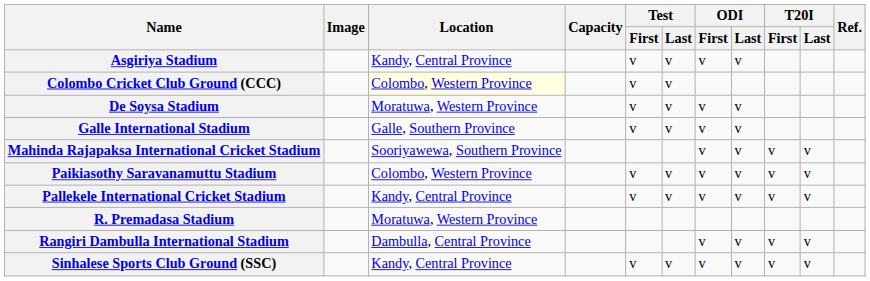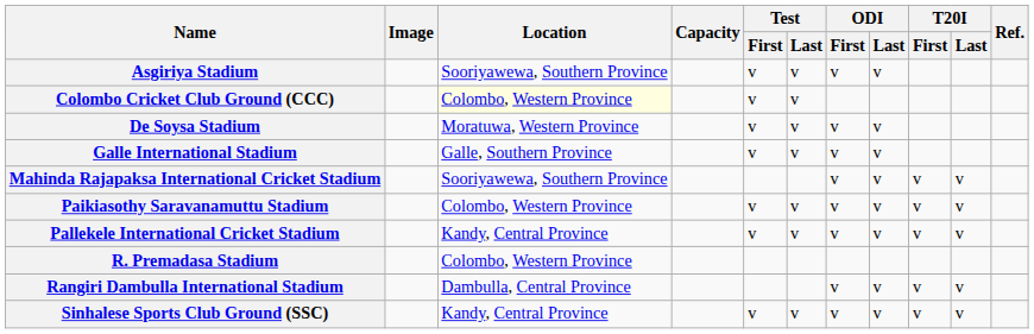 <table class="wikitable hover-highlight">
 <tr>
 <th rowspan="2">Name</th>
 <th rowspan="2" class=unsortable>Image</th>
 <th rowspan="2">Location</th>
 <th rowspan="2">Capacity</th>
 <th colspan="2">Test</th>
 <th colspan="2">ODI</th>
 <th colspan="2">T20I</th>
 <th class=unsortable rowspan="2">Ref.</th>
 </tr>
 <tr>
 <th>First</th>
 <th>Last</th>
 <th>First</th>
 <th>Last</th>
 <th>First</th>
 <th>Last</th>
 </tr>
 <tr>
 <th><a href='#'>Asgiriya Stadium</a></th>
 <td></td>
-<td><a href='#'>Kandy</a>, <a href='#'>Central Province</a></td>
+<td><a href='#'>Sooriyawewa</a>, <a href='#'>Southern Province</a></td>
 <td></td>
 <td> v  <br> <small></small></td>
 <td> v  <br> <small></small></td>
 <td> v  <br> <small></small></td>
 <td> v  <br> <small></small></td>
 <td></td>
 <td></td>
 <td></td>
 </tr>
 <tr>
 <th><a href='#'>Colombo Cricket Club Ground</a> (CCC)</th>
 <td></td>
 <td style="background: lightyellow;"><a href='#'>Colombo</a>, <a href='#'>Western Province</a></td>
 <td></td>
 <td> v  <br> <small></small></td>
 <td> v  <br> <small></small></td>
 <td></td>
 <td></td>
 <td></td>
 <td></td>
 <td></td>
 </tr>
 <tr>
 <th><a href='#'>De Soysa Stadium</a></th>
 <td></td>
 <td><a href='#'>Moratuwa</a>, <a href='#'>Western Province</a></td>
 <td></td>
 <td> v  <br> <small></small></td>
 <td> v  <br> <small></small></td>
 <td> v  <br> <small></small></td>
 <td> v  <br> <small></small></td>
 <td></td>
 <td></td>
 <td></td>
 </tr>
 <tr>
 <th><a href='#'>Galle International Stadium</a></th>
 <td></td>
 <td><a href='#'>Galle</a>, <a href='#'>Southern Province</a></td>
 <td></td>
 <td> v  <br> <small></small></td>
 <td> v  <br> <small></small></td>
 <td> v  <br> <small></small></td>
 <td> v  <br> <small></small></td>
 <td></td>
 <td></td>
 <td></td>
 </tr>
 <tr>
 <th><a href='#'>Mahinda Rajapaksa International Cricket Stadium</a></th>
 <td></td>
 <td><a href='#'>Sooriyawewa</a>, <a href='#'>Southern Province</a></td>
 <td></td>
 <td></td>
 <td></td>
 <td> v  <br> <small></small></td>
 <td> v  <br> <small></small></td>
 <td> v  <br> <small></small></td>
 <td> v  <br> <small></small></td>
 <td></td>
 </tr>
 <tr>
 <th><a href='#'>Paikiasothy Saravanamuttu Stadium</a></th>
 <td></td>
 <td><a href='#'>Colombo</a>, <a href='#'>Western Province</a></td>
 <td></td>
 <td> v  <br> <small></small></td>
 <td> v  <br> <small></small></td>
 <td> v  <br> <small></small></td>
 <td> v  <br> <small></small></td>
 <td> v  <br> <small></small></td>
 <td> v  <br> <small></small></td>
 <td></td>
 </tr>
 <tr>
 <th><a href='#'>Pallekele International Cricket Stadium</a></th>
 <td></td>
 <td><a href='#'>Kandy</a>, <a href='#'>Central Province</a></td>
 <td></td>
 <td> v  <br> <small></small></td>
 <td> v  <br> <small></small></td>
 <td> v  <br> <small></small></td>
 <td> v  <br> <small></small></td>
 <td> v  <br> <small></small></td>
 <td> v  <br> <small></small></td>
 <td></td>
 </tr>
 <tr>
 <th><a href='#'>R. Premadasa Stadium</a></th>
 <td></td>
-<td><a href='#'>Moratuwa</a>, <a href='#'>Western Province</a></td>
+<td><a href='#'>Colombo</a>, <a href='#'>Western Province</a></td>
 <td></td>
 <td> <br> <small></small></td>
 <td> <br> <small></small></td>
 <td> <br> <small></small></td>
 <td> <br> <small></small></td>
 <td> <br> <small></small></td>
 <td> <br> <small></small></td>
 <td></td>
 </tr>
 <tr>
 <th><a href='#'>Rangiri Dambulla International Stadium</a></th>
 <td></td>
 <td><a href='#'>Dambulla</a>, <a href='#'>Central Province</a></td>
 <td></td>
 <td></td>
 <td></td>
 <td> v  <br> <small></small></td>
 <td> v  <br> <small></small></td>
 <td> v  <br> <small></small></td>
 <td> v  <br> <small></small></td>
 <td></td>
 </tr>
 <tr>
 <th><a href='#'>Sinhalese Sports Club Ground</a> (SSC)</th>
 <td></td>
 <td><a href='#'>Kandy</a>, <a href='#'>Central Province</a></td>
 <td></td>
 <td> v  <br> <small></small></td>
 <td> v  <br> <small></small></td>
 <td> v  <br> <small></small></td>
 <td> v  <br> <small></small></td>
 <td> v  <br> <small></small></td>
 <td> v  <br> <small></small></td>
 <td></td>
 </tr>
 </table>
